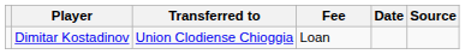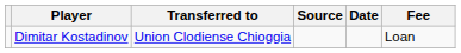 <table class="wikitable plainrowheaders sortable">
 <tr>
 <th></th>
 <th scope="col">Player</th>
 <th>Transferred to</th>
+<th scope="col">Source</th>
+<th scope="col">Date</th>
 <th style="width: 80px;">Fee</th>
-<th scope="col">Date</th>
-<th scope="col">Source</th>
 </tr>
 <tr>
 <td align="center"></td>
 <td> <a href='#'>Dimitar Kostadinov</a></td>
 <td> <a href='#'>Union Clodiense Chioggia</a></td>
-<td>Loan</td>
 <td></td>
 <td></td>
+<td>Loan</td>
 </tr>
 </table>
